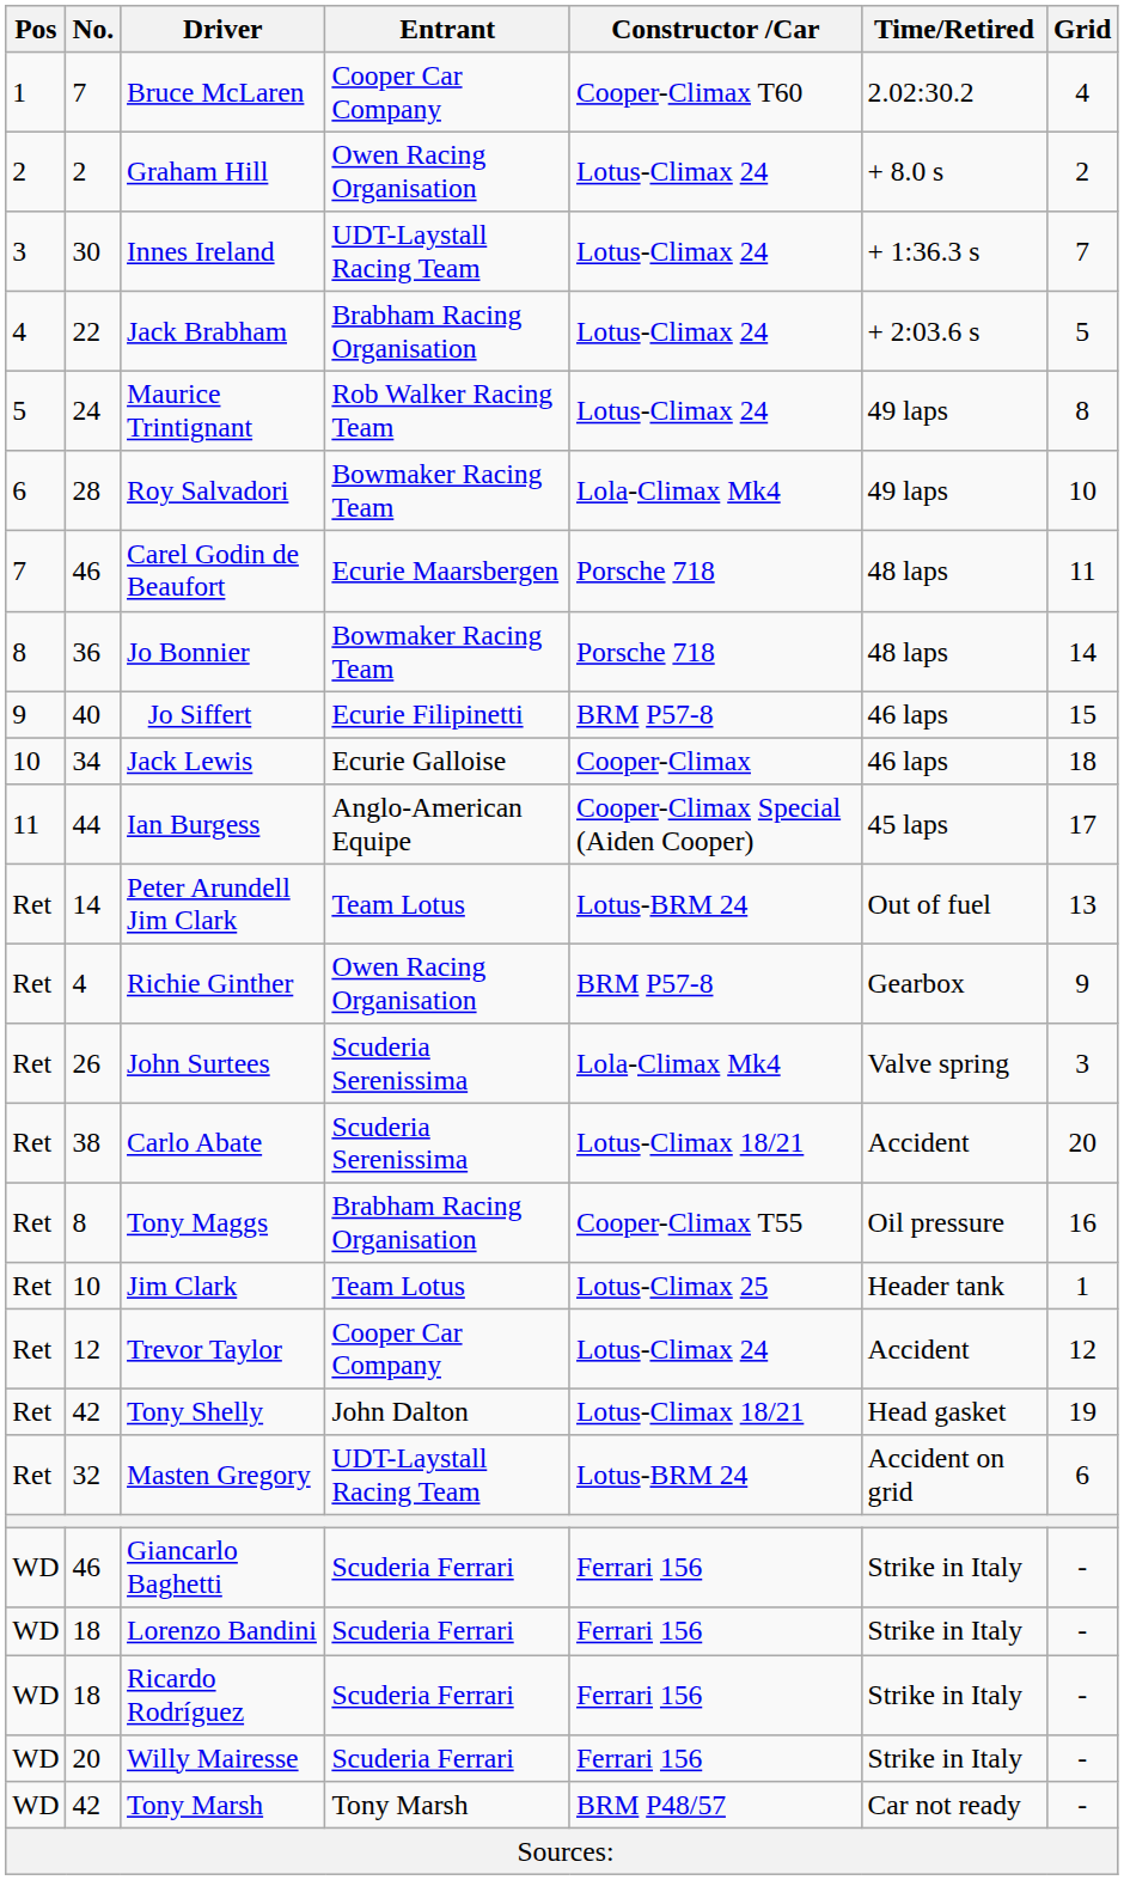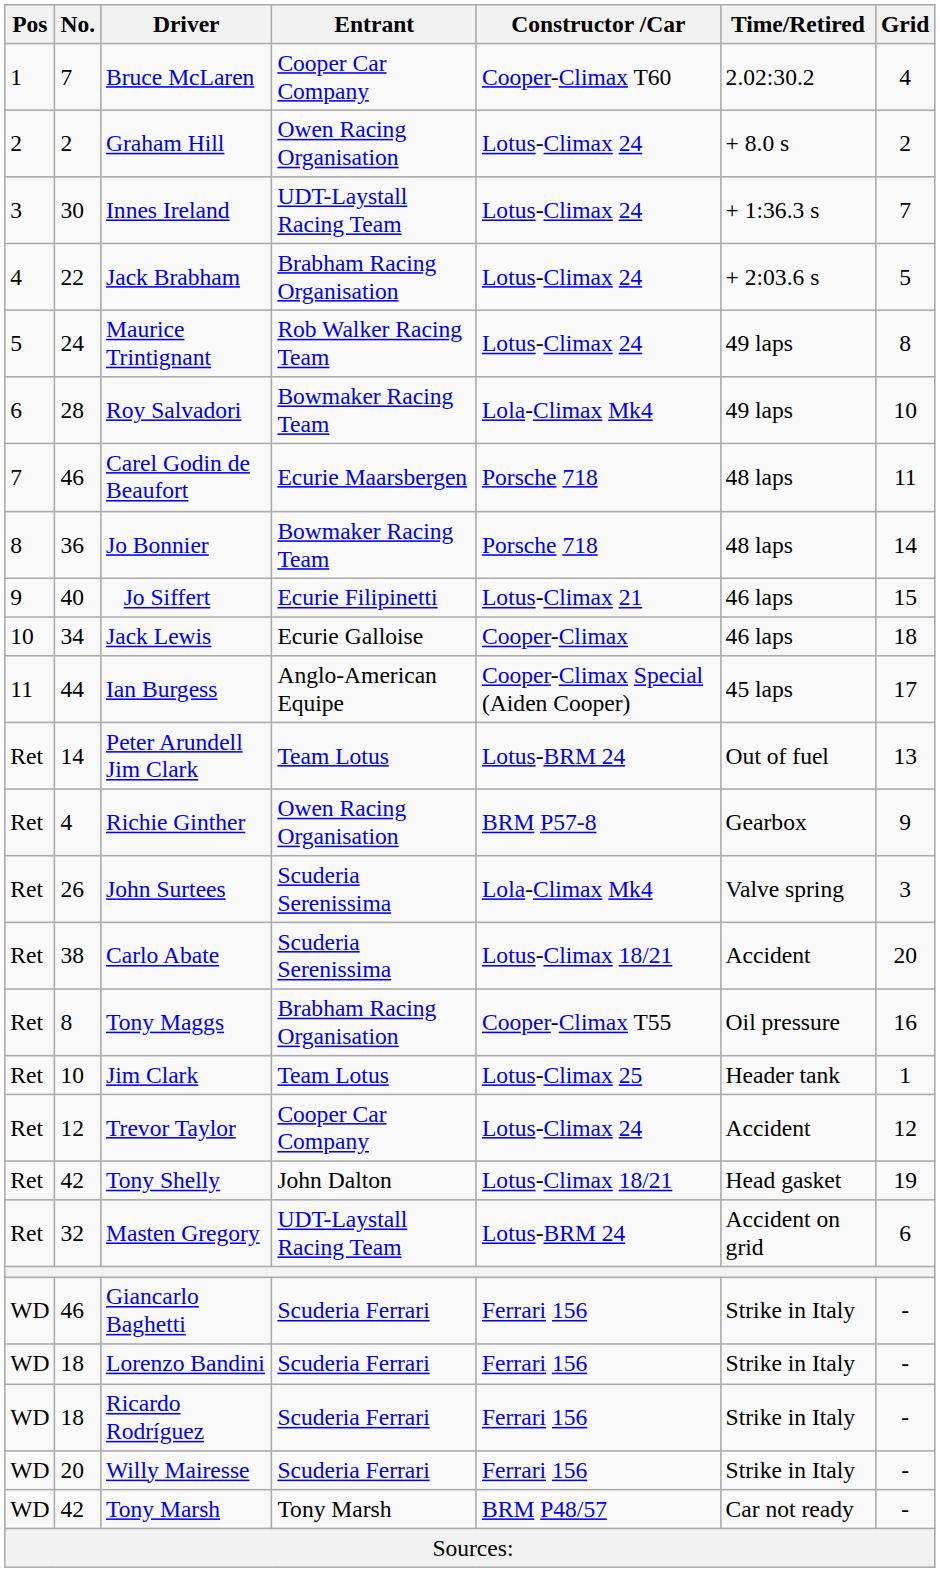 <table class="wikitable" style="width: 68%;font-size: 95%;">
 <tr>
 <th>Pos</th>
 <th>No.</th>
 <th>Driver</th>
 <th>Entrant</th>
 <th>Constructor /Car</th>
 <th>Time/Retired</th>
 <th>Grid</th>
 </tr>
 <tr>
 <td>1</td>
 <td>7</td>
 <td> <a href='#'>Bruce McLaren</a></td>
 <td><a href='#'>Cooper Car Company</a></td>
 <td><a href='#'>Cooper</a>-<a href='#'>Climax</a> T60</td>
 <td>2.02:30.2</td>
 <td style="text-align:center">4</td>
 </tr>
 <tr>
 <td>2</td>
 <td>2</td>
 <td> <a href='#'>Graham Hill</a></td>
 <td><a href='#'>Owen Racing Organisation</a></td>
 <td><a href='#'>Lotus</a>-<a href='#'>Climax</a> <a href='#'>24</a></td>
 <td>+ 8.0 s</td>
 <td style="text-align:center">2</td>
 </tr>
 <tr>
 <td>3</td>
 <td>30</td>
 <td> <a href='#'>Innes Ireland</a></td>
 <td><a href='#'>UDT-Laystall Racing Team</a></td>
 <td><a href='#'>Lotus</a>-<a href='#'>Climax</a> <a href='#'>24</a></td>
 <td>+ 1:36.3 s</td>
 <td style="text-align:center">7</td>
 </tr>
 <tr>
 <td>4</td>
 <td>22</td>
 <td> <a href='#'>Jack Brabham</a></td>
 <td><a href='#'>Brabham Racing Organisation</a></td>
 <td><a href='#'>Lotus</a>-<a href='#'>Climax</a> <a href='#'>24</a></td>
 <td>+ 2:03.6 s</td>
 <td style="text-align:center">5</td>
 </tr>
 <tr>
 <td>5</td>
 <td>24</td>
 <td> <a href='#'>Maurice Trintignant</a></td>
 <td><a href='#'>Rob Walker Racing Team</a></td>
 <td><a href='#'>Lotus</a>-<a href='#'>Climax</a> <a href='#'>24</a></td>
 <td>49 laps</td>
 <td style="text-align:center">8</td>
 </tr>
 <tr>
 <td>6</td>
 <td>28</td>
 <td> <a href='#'>Roy Salvadori</a></td>
 <td><a href='#'>Bowmaker Racing Team</a></td>
 <td><a href='#'>Lola</a>-<a href='#'>Climax</a> <a href='#'>Mk4</a></td>
 <td>49 laps</td>
 <td style="text-align:center">10</td>
 </tr>
 <tr>
 <td>7</td>
 <td>46</td>
 <td> <a href='#'>Carel Godin de Beaufort</a></td>
 <td><a href='#'>Ecurie Maarsbergen</a></td>
 <td><a href='#'>Porsche</a> <a href='#'>718</a></td>
 <td>48 laps</td>
 <td style="text-align:center">11</td>
 </tr>
 <tr>
 <td>8</td>
 <td>36</td>
 <td> <a href='#'>Jo Bonnier</a></td>
 <td><a href='#'>Bowmaker Racing Team</a></td>
 <td><a href='#'>Porsche</a> <a href='#'>718</a></td>
 <td>48 laps</td>
 <td style="text-align:center">14</td>
 </tr>
 <tr>
 <td>9</td>
 <td>40</td>
 <td>   <a href='#'>Jo Siffert</a></td>
 <td><a href='#'>Ecurie Filipinetti</a></td>
-<td><a href='#'>BRM</a> <a href='#'>P57-8</a></td>
+<td><a href='#'>Lotus</a>-<a href='#'>Climax</a> <a href='#'>21</a></td>
 <td>46 laps</td>
 <td style="text-align:center">15</td>
 </tr>
 <tr>
 <td>10</td>
 <td>34</td>
 <td> <a href='#'>Jack Lewis</a></td>
 <td>Ecurie Galloise</td>
 <td><a href='#'>Cooper</a>-<a href='#'>Climax</a></td>
 <td>46 laps</td>
 <td style="text-align:center">18</td>
 </tr>
 <tr>
 <td>11</td>
 <td>44</td>
 <td> <a href='#'>Ian Burgess</a></td>
 <td>Anglo-American Equipe</td>
 <td><a href='#'>Cooper</a>-<a href='#'>Climax</a> <a href='#'>Special</a> (Aiden Cooper)</td>
 <td>45 laps</td>
 <td style="text-align:center">17</td>
 </tr>
 <tr>
 <td>Ret</td>
 <td>14</td>
 <td> <a href='#'>Peter Arundell</a><br> <a href='#'>Jim Clark</a></td>
 <td><a href='#'>Team Lotus</a></td>
 <td><a href='#'>Lotus</a>-<a href='#'>BRM 24</a></td>
 <td>Out of fuel</td>
 <td style="text-align:center">13</td>
 </tr>
 <tr>
 <td>Ret</td>
 <td>4</td>
 <td> <a href='#'>Richie Ginther</a></td>
 <td><a href='#'>Owen Racing Organisation</a></td>
 <td><a href='#'>BRM</a> <a href='#'>P57-8</a></td>
 <td>Gearbox</td>
 <td style="text-align:center">9</td>
 </tr>
 <tr>
 <td>Ret</td>
 <td>26</td>
 <td> <a href='#'>John Surtees</a></td>
 <td><a href='#'>Scuderia Serenissima</a></td>
 <td><a href='#'>Lola</a>-<a href='#'>Climax</a> <a href='#'>Mk4</a></td>
 <td>Valve spring</td>
 <td style="text-align:center">3</td>
 </tr>
 <tr>
 <td>Ret</td>
 <td>38</td>
 <td> <a href='#'>Carlo Abate</a></td>
 <td><a href='#'>Scuderia Serenissima</a></td>
 <td><a href='#'>Lotus</a>-<a href='#'>Climax</a> <a href='#'>18/21</a></td>
 <td>Accident</td>
 <td style="text-align:center">20</td>
 </tr>
 <tr>
 <td>Ret</td>
 <td>8</td>
 <td> <a href='#'>Tony Maggs</a></td>
 <td><a href='#'>Brabham Racing Organisation</a></td>
 <td><a href='#'>Cooper</a>-<a href='#'>Climax</a> T55</td>
 <td>Oil pressure</td>
 <td style="text-align:center">16</td>
 </tr>
 <tr>
 <td>Ret</td>
 <td>10</td>
 <td> <a href='#'>Jim Clark</a></td>
 <td><a href='#'>Team Lotus</a></td>
 <td><a href='#'>Lotus</a>-<a href='#'>Climax</a> <a href='#'>25</a></td>
 <td>Header tank</td>
 <td style="text-align:center">1</td>
 </tr>
 <tr>
 <td>Ret</td>
 <td>12</td>
 <td> <a href='#'>Trevor Taylor</a></td>
 <td><a href='#'>Cooper Car Company</a></td>
 <td><a href='#'>Lotus</a>-<a href='#'>Climax</a> <a href='#'>24</a></td>
 <td>Accident</td>
 <td style="text-align:center">12</td>
 </tr>
 <tr>
 <td>Ret</td>
 <td>42</td>
 <td> <a href='#'>Tony Shelly</a></td>
 <td>John Dalton</td>
 <td><a href='#'>Lotus</a>-<a href='#'>Climax</a> <a href='#'>18/21</a></td>
 <td>Head gasket</td>
 <td style="text-align:center">19</td>
 </tr>
 <tr>
 <td>Ret</td>
 <td>32</td>
 <td> <a href='#'>Masten Gregory</a></td>
 <td><a href='#'>UDT-Laystall Racing Team</a></td>
 <td><a href='#'>Lotus</a>-<a href='#'>BRM 24</a></td>
 <td>Accident on grid</td>
 <td style="text-align:center">6</td>
 </tr>
 <tr>
 <td style="background:#F2F2F2;padding-left: 7px" colspan=7></td>
 </tr>
 <tr>
 <td>WD</td>
 <td>46</td>
 <td> <a href='#'>Giancarlo Baghetti</a></td>
 <td><a href='#'>Scuderia Ferrari</a></td>
 <td><a href='#'>Ferrari</a> <a href='#'>156</a></td>
 <td>Strike in Italy</td>
 <td style="text-align:center">-</td>
 </tr>
 <tr>
 <td>WD</td>
 <td>18</td>
 <td> <a href='#'>Lorenzo Bandini</a></td>
 <td><a href='#'>Scuderia Ferrari</a></td>
 <td><a href='#'>Ferrari</a> <a href='#'>156</a></td>
 <td>Strike in Italy</td>
 <td style="text-align:center">-</td>
 </tr>
 <tr>
 <td>WD</td>
 <td>18</td>
 <td> <a href='#'>Ricardo Rodríguez</a></td>
 <td><a href='#'>Scuderia Ferrari</a></td>
 <td><a href='#'>Ferrari</a> <a href='#'>156</a></td>
 <td>Strike in Italy</td>
 <td style="text-align:center">-</td>
 </tr>
 <tr>
 <td>WD</td>
 <td>20</td>
 <td> <a href='#'>Willy Mairesse</a></td>
 <td><a href='#'>Scuderia Ferrari</a></td>
 <td><a href='#'>Ferrari</a> <a href='#'>156</a></td>
 <td>Strike in Italy</td>
 <td style="text-align:center">-</td>
 </tr>
 <tr>
 <td>WD</td>
 <td>42</td>
 <td> <a href='#'>Tony Marsh</a></td>
 <td>Tony Marsh</td>
 <td><a href='#'>BRM</a> <a href='#'>P48/57</a></td>
 <td>Car not ready</td>
 <td style="text-align:center">-</td>
 </tr>
 <tr>
 <td style="background:#F2F2F2;padding-left: 7px" colspan=7 align="center">Sources:</td>
 </tr>
 </table>
